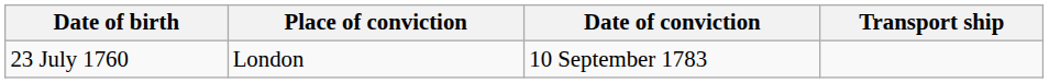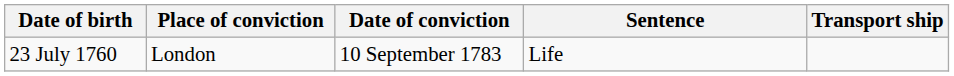 <table class="wikitable sortable plainrowheaders" style="width=1024px;">
 <tr>
 <th style="width: 15%;">Date of birth</th>
 <th style="width: 20%;">Place of conviction</th>
 <th style="width: 20%;">Date of conviction</th>
+<th style="width: 30%;">Sentence</th>
 <th style="width: 15%;">Transport ship</th>
 </tr>
 <tr>
 <td>23 July 1760</td>
 <td>London</td>
 <td>10 September 1783</td>
+<td>Life</td>
 <td></td>
 </tr>
 </table>
